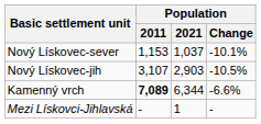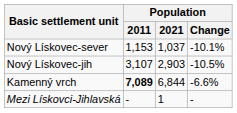 <table class="wikitable sortable">
 <tr>
 <th rowspan=2>Basic settlement unit</th>
 <th colspan=3>Population</th>
 </tr>
 <tr>
 <th>2011</th>
 <th>2021</th>
 <th>Change</th>
 </tr>
 <tr>
 <td>Nový Lískovec-sever</td>
 <td>1,153</td>
 <td>1,037</td>
 <td>-10.1%</td>
 </tr>
 <tr>
 <td>Nový Lískovec-jih</td>
 <td>3,107</td>
 <td>2,903</td>
 <td>-10.5%</td>
 </tr>
 <tr>
 <td>Kamenný vrch</td>
 <td><strong>7,089</strong></td>
-<td>6,344</td>
+<td>6,844</td>
 <td>-6.6%</td>
 </tr>
 <tr>
 <td><em>Mezi Lískovci-Jihlavská</em></td>
 <td>-</td>
 <td>1</td>
 <td>-</td>
 </tr>
 </table>
